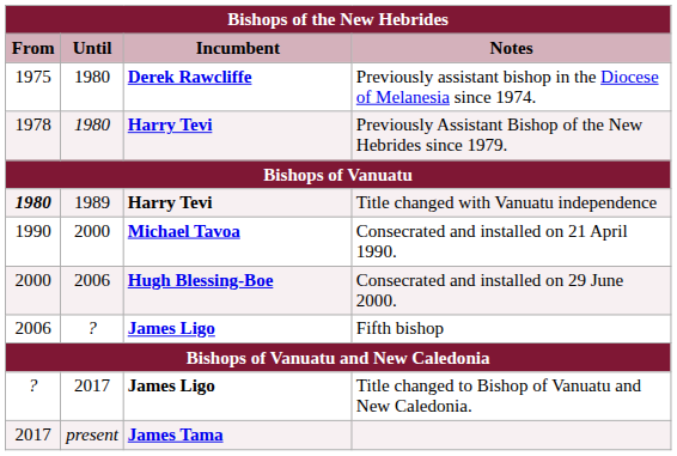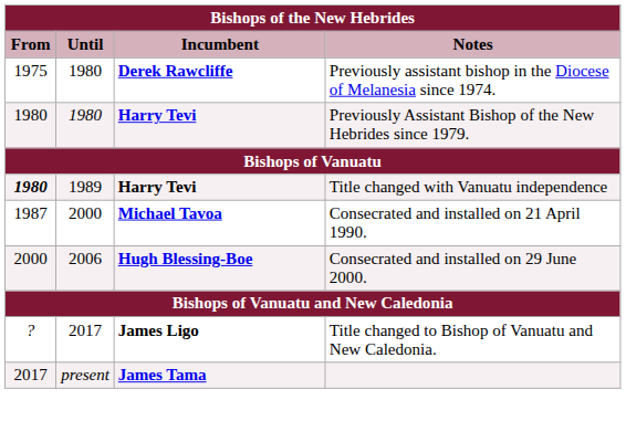 <table class="wikitable" style="width: 95%;">
 <tr>
 <th colspan="4" style="background-color: #7F1734; color: white;">Bishops of the New Hebrides</th>
 </tr>
 <tr>
 <th style="background-color: #D4B1BB; width: 8%;">From</th>
 <th style="background-color: #D4B1BB; width: 8%;">Until</th>
 <th style="background-color: #D4B1BB; width: 33%;">Incumbent</th>
 <th style="background-color: #D4B1BB; width: 46%;">Notes</th>
 </tr>
 <tr valign="top" style="background-color: white;">
 <td style="text-align: center;">1975</td>
 <td style="text-align: center;">1980</td>
 <td><strong><a href='#'>Derek Rawcliffe</a></strong></td>
 <td>Previously assistant bishop in the <a href='#'>Diocese of Melanesia</a> since 1974.</td>
 </tr>
 <tr valign="top" style="background-color: #F7F0F2;">
-<td style="text-align: center;">1978</td>
+<td style="text-align: center;">1980</td>
 <td style="text-align: center;"><em>1980</em></td>
 <td><strong><a href='#'>Harry Tevi</a></strong></td>
 <td>Previously Assistant Bishop of the New Hebrides since 1979.</td>
 </tr>
 <tr>
 <th colspan="4" style="background-color: #7F1734; color: white;">Bishops of Vanuatu</th>
 </tr>
 <tr valign="top" style="background-color: #F7F0F2;">
 <td style="text-align: center;"><strong><em>1980</em></strong></td>
 <td style="text-align: center;">1989</td>
 <td><strong>Harry Tevi</strong></td>
 <td>Title changed with Vanuatu independence</td>
 </tr>
 <tr valign="top" style="background-color: white;">
-<td style="text-align: center;">1990</td>
+<td style="text-align: center;">1987</td>
 <td style="text-align: center;">2000</td>
 <td><strong><a href='#'>Michael Tavoa</a></strong></td>
 <td>Consecrated and installed on 21 April 1990.</td>
 </tr>
 <tr valign="top" style="background-color: #F7F0F2;">
 <td style="text-align: center;">2000</td>
 <td style="text-align: center;">2006</td>
 <td><strong><a href='#'>Hugh Blessing-Boe</a></strong></td>
 <td>Consecrated and installed on 29 June 2000.</td>
-</tr>
-<tr valign="top" style="background-color: white;">
-<td style="text-align: center;">2006</td>
-<td style="text-align: center;"><em>?</em></td>
-<td><strong><a href='#'>James Ligo</a></strong></td>
-<td>Fifth bishop</td>
 </tr>
 <tr>
 <th colspan="4" style="background-color: #7F1734; color: white;">Bishops of Vanuatu and New Caledonia</th>
 </tr>
 <tr valign="top" style="background-color: white;">
 <td style="text-align: center;"><em>?</em></td>
 <td style="text-align: center;">2017</td>
 <td><strong>James Ligo</strong></td>
 <td>Title changed to Bishop of Vanuatu and New Caledonia.</td>
 </tr>
 <tr valign="top" style="background-color: #F7F0F2;">
 <td style="text-align: center;">2017</td>
 <td style="text-align: center;"><em>present</em></td>
 <td><strong><a href='#'>James Tama</a></strong></td>
 <td></td>
 </tr>
 </table>
